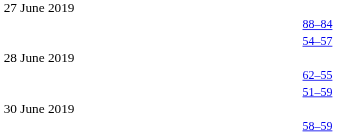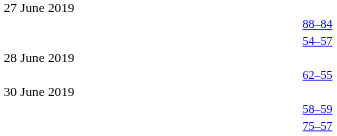 <table style="width:100%;" cellspacing="1">
 <tr>
 <th width=25%></th>
 <th width=2%></th>
 <th width=6%></th>
 <th width=2%></th>
 <th width=25%></th>
 </tr>
 <tr>
 <td>27 June 2019</td>
 </tr>
 <tr style=font-size:90%>
 <td align=right></td>
 <td></td>
 <td align=center><a href='#'>88–84</a></td>
 <td></td>
 <td></td>
 <td></td>
 </tr>
 <tr style=font-size:90%>
 <td align=right></td>
 <td></td>
 <td align=center><a href='#'>54–57</a></td>
 <td></td>
 <td></td>
 <td></td>
 </tr>
 <tr>
 <td>28 June 2019</td>
 </tr>
 <tr style=font-size:90%>
 <td align=right></td>
 <td></td>
 <td align=center><a href='#'>62–55</a></td>
 <td></td>
 <td></td>
 <td></td>
 </tr>
-<tr style=font-size:90%>
-<td align=right></td>
-<td></td>
-<td align=center><a href='#'>51–59</a></td>
-<td></td>
-<td></td>
-<td></td>
-</tr>
 <tr>
 <td>30 June 2019</td>
 </tr>
 <tr style=font-size:90%>
 <td align=right></td>
 <td></td>
 <td align=center><a href='#'>58–59</a></td>
 <td></td>
 <td></td>
 <td></td>
 </tr>
+<tr style=font-size:90%>
+<td align=right></td>
+<td></td>
+<td align=center><a href='#'>75–57</a></td>
+<td></td>
+<td></td>
+<td></td>
+</tr>
 </table>
